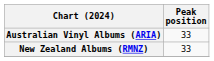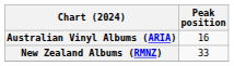 <table class="wikitable sortable plainrowheaders" style="text-align:center">
 <tr>
 <th scope="col">Chart (2024)</th>
 <th scope="col">Peak<br>position</th>
 </tr>
 <tr>
 <th scope="row">Australian Vinyl Albums (<a href='#'>ARIA</a>)</th>
-<td>33</td>
+<td>16</td>
 </tr>
 <tr>
 <th scope="row">New Zealand Albums (<a href='#'>RMNZ</a>)</th>
 <td>33</td>
 </tr>
 <tr>
 </tr>
 <tr>
 </tr>
 </table>
